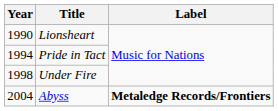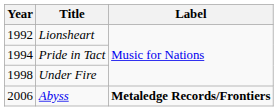 <table class="wikitable" border="1">
 <tr>
 <th>Year</th>
 <th>Title</th>
 <th>Label</th>
 </tr>
 <tr>
-<td>1990</td>
+<td>1992</td>
 <td><em>Lionsheart</em></td>
 <td rowspan="3"><a href='#'>Music for Nations</a></td>
 </tr>
 <tr>
 <td>1994</td>
 <td><em>Pride in Tact</em></td>
 </tr>
 <tr>
 <td>1998</td>
 <td><em>Under Fire</em></td>
 </tr>
 <tr>
-<td>2004</td>
+<td>2006</td>
 <td><em><a href='#'>Abyss</a></em></td>
 <td rowspan="1"><strong>Metaledge Records/Frontiers</strong></td>
 </tr>
 </table>
